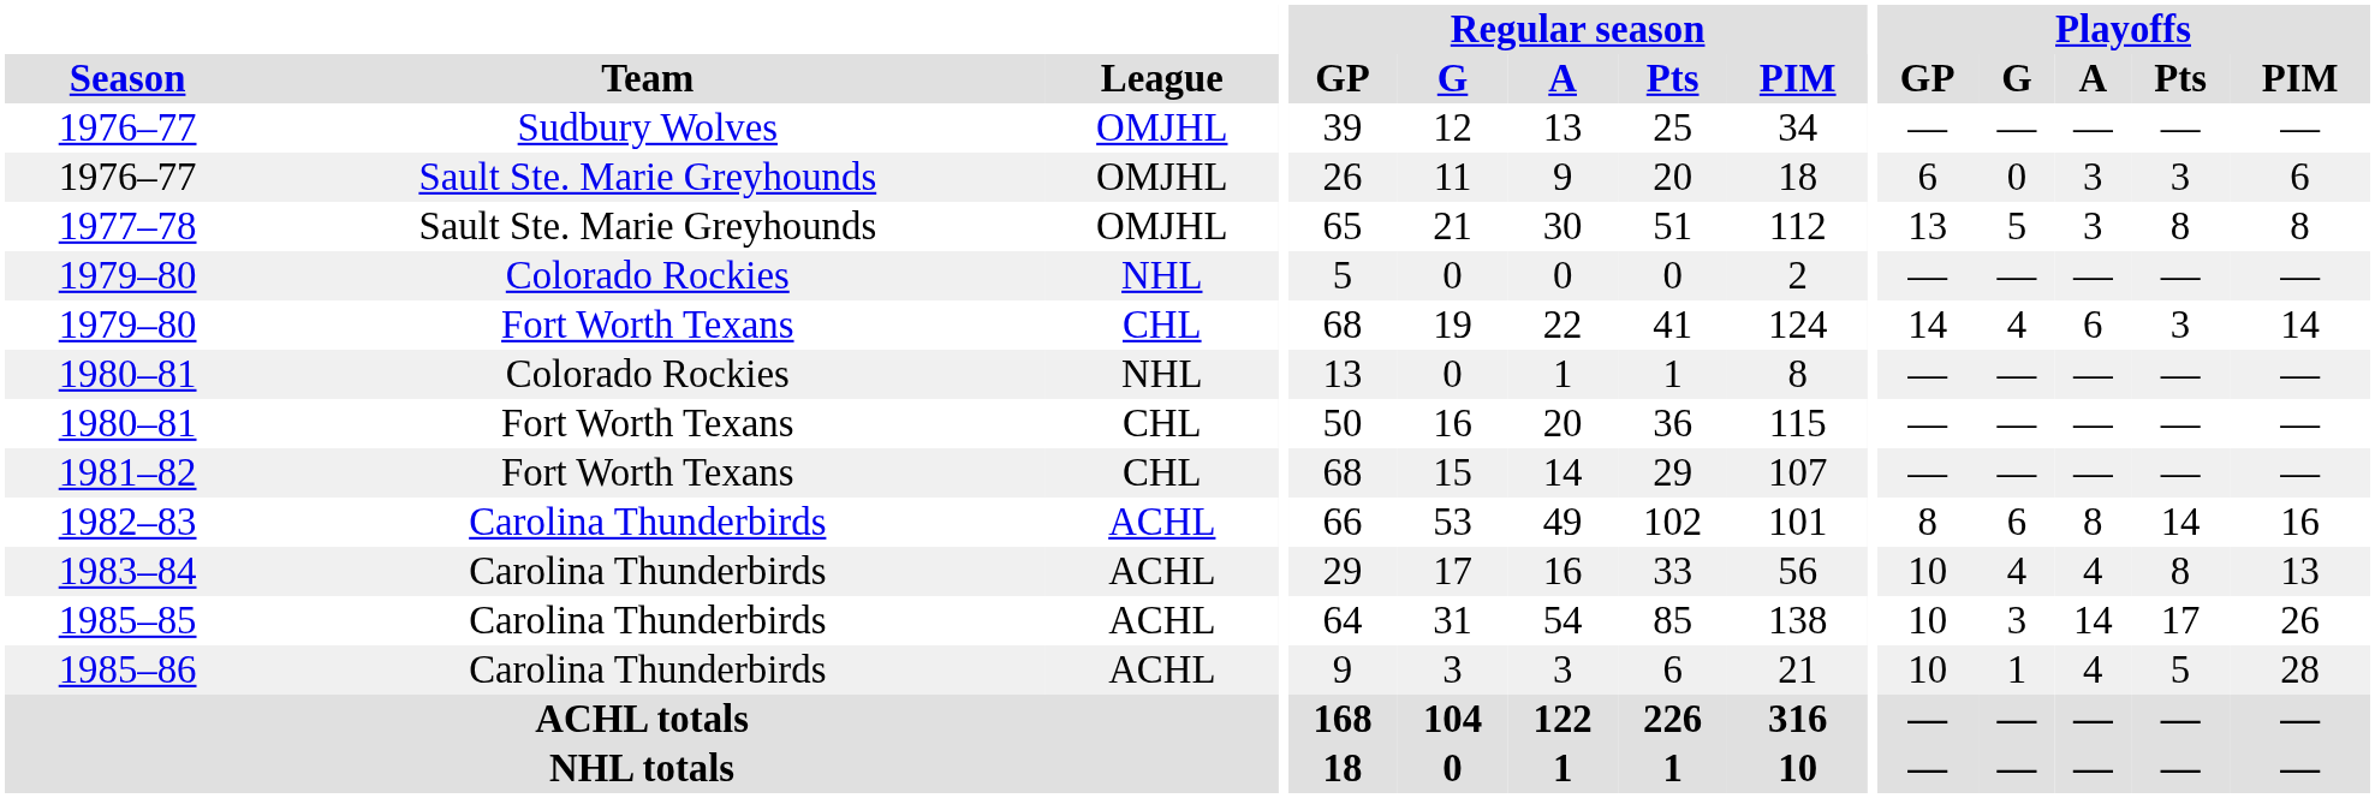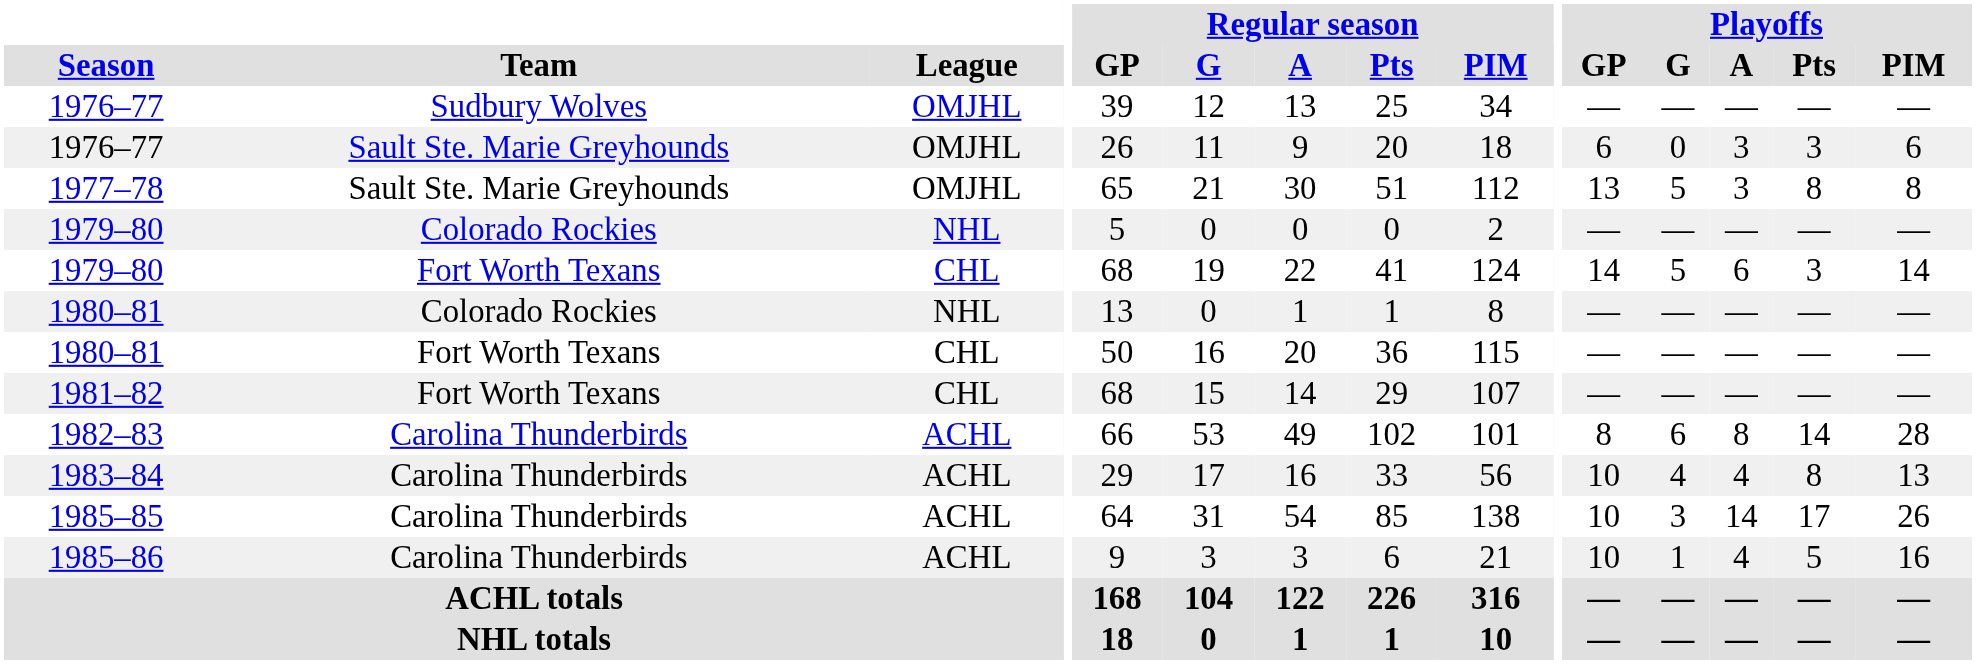 <table border="0" cellpadding="1" cellspacing="0" style="text-align:center; width:60em">
 <tr bgcolor="#e0e0e0">
 <th colspan="3" bgcolor="#ffffff"></th>
 <th rowspan="100" bgcolor="#ffffff"></th>
 <th colspan="5"><a href='#'>Regular season</a></th>
 <th rowspan="100" bgcolor="#ffffff"></th>
 <th colspan="5"><a href='#'>Playoffs</a></th>
 </tr>
 <tr bgcolor="#e0e0e0">
 <th><a href='#'>Season</a></th>
 <th>Team</th>
 <th>League</th>
 <th>GP</th>
 <th><a href='#'>G</a></th>
 <th><a href='#'>A</a></th>
 <th><a href='#'>Pts</a></th>
 <th><a href='#'>PIM</a></th>
 <th>GP</th>
 <th>G</th>
 <th>A</th>
 <th>Pts</th>
 <th>PIM</th>
 </tr>
 <tr>
 <td><a href='#'>1976–77</a></td>
 <td><a href='#'>Sudbury Wolves</a></td>
 <td><a href='#'>OMJHL</a></td>
 <td>39</td>
 <td>12</td>
 <td>13</td>
 <td>25</td>
 <td>34</td>
 <td>—</td>
 <td>—</td>
 <td>—</td>
 <td>—</td>
 <td>—</td>
 </tr>
 <tr bgcolor="#f0f0f0">
 <td>1976–77</td>
 <td><a href='#'>Sault Ste. Marie Greyhounds</a></td>
 <td>OMJHL</td>
 <td>26</td>
 <td>11</td>
 <td>9</td>
 <td>20</td>
 <td>18</td>
 <td>6</td>
 <td>0</td>
 <td>3</td>
 <td>3</td>
 <td>6</td>
 </tr>
 <tr>
 <td><a href='#'>1977–78</a></td>
 <td>Sault Ste. Marie Greyhounds</td>
 <td>OMJHL</td>
 <td>65</td>
 <td>21</td>
 <td>30</td>
 <td>51</td>
 <td>112</td>
 <td>13</td>
 <td>5</td>
 <td>3</td>
 <td>8</td>
 <td>8</td>
 </tr>
 <tr bgcolor="#f0f0f0">
 <td><a href='#'>1979–80</a></td>
 <td><a href='#'>Colorado Rockies</a></td>
 <td><a href='#'>NHL</a></td>
 <td>5</td>
 <td>0</td>
 <td>0</td>
 <td>0</td>
 <td>2</td>
 <td>—</td>
 <td>—</td>
 <td>—</td>
 <td>—</td>
 <td>—</td>
 </tr>
 <tr>
 <td><a href='#'>1979–80</a></td>
 <td><a href='#'>Fort Worth Texans</a></td>
 <td><a href='#'>CHL</a></td>
 <td>68</td>
 <td>19</td>
 <td>22</td>
 <td>41</td>
 <td>124</td>
 <td>14</td>
-<td>4</td>
+<td>5</td>
 <td>6</td>
 <td>3</td>
 <td>14</td>
 </tr>
 <tr bgcolor="#f0f0f0">
 <td><a href='#'>1980–81</a></td>
 <td>Colorado Rockies</td>
 <td>NHL</td>
 <td>13</td>
 <td>0</td>
 <td>1</td>
 <td>1</td>
 <td>8</td>
 <td>—</td>
 <td>—</td>
 <td>—</td>
 <td>—</td>
 <td>—</td>
 </tr>
 <tr>
 <td><a href='#'>1980–81</a></td>
 <td>Fort Worth Texans</td>
 <td>CHL</td>
 <td>50</td>
 <td>16</td>
 <td>20</td>
 <td>36</td>
 <td>115</td>
 <td>—</td>
 <td>—</td>
 <td>—</td>
 <td>—</td>
 <td>—</td>
 </tr>
 <tr bgcolor="#f0f0f0">
 <td><a href='#'>1981–82</a></td>
 <td>Fort Worth Texans</td>
 <td>CHL</td>
 <td>68</td>
 <td>15</td>
 <td>14</td>
 <td>29</td>
 <td>107</td>
 <td>—</td>
 <td>—</td>
 <td>—</td>
 <td>—</td>
 <td>—</td>
 </tr>
 <tr>
 <td><a href='#'>1982–83</a></td>
 <td><a href='#'>Carolina Thunderbirds</a></td>
 <td><a href='#'>ACHL</a></td>
 <td>66</td>
 <td>53</td>
 <td>49</td>
 <td>102</td>
 <td>101</td>
 <td>8</td>
 <td>6</td>
 <td>8</td>
 <td>14</td>
-<td>16</td>
+<td>28</td>
 </tr>
 <tr bgcolor="#f0f0f0">
 <td><a href='#'>1983–84</a></td>
 <td>Carolina Thunderbirds</td>
 <td>ACHL</td>
 <td>29</td>
 <td>17</td>
 <td>16</td>
 <td>33</td>
 <td>56</td>
 <td>10</td>
 <td>4</td>
 <td>4</td>
 <td>8</td>
 <td>13</td>
 </tr>
 <tr>
 <td><a href='#'>1985–85</a></td>
 <td>Carolina Thunderbirds</td>
 <td>ACHL</td>
 <td>64</td>
 <td>31</td>
 <td>54</td>
 <td>85</td>
 <td>138</td>
 <td>10</td>
 <td>3</td>
 <td>14</td>
 <td>17</td>
 <td>26</td>
 </tr>
 <tr bgcolor="#f0f0f0">
 <td><a href='#'>1985–86</a></td>
 <td>Carolina Thunderbirds</td>
 <td>ACHL</td>
 <td>9</td>
 <td>3</td>
 <td>3</td>
 <td>6</td>
 <td>21</td>
 <td>10</td>
 <td>1</td>
 <td>4</td>
 <td>5</td>
-<td>28</td>
+<td>16</td>
 </tr>
 <tr bgcolor="#e0e0e0">
 <th colspan="3">ACHL totals</th>
 <th>168</th>
 <th>104</th>
 <th>122</th>
 <th>226</th>
 <th>316</th>
 <th>—</th>
 <th>—</th>
 <th>—</th>
 <th>—</th>
 <th>—</th>
 </tr>
 <tr bgcolor="#e0e0e0">
 <th colspan="3">NHL totals</th>
 <th>18</th>
 <th>0</th>
 <th>1</th>
 <th>1</th>
 <th>10</th>
 <th>—</th>
 <th>—</th>
 <th>—</th>
 <th>—</th>
 <th>—</th>
 </tr>
 </table>
